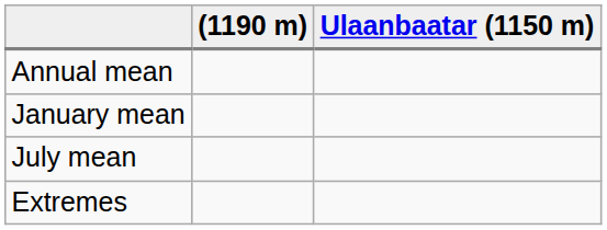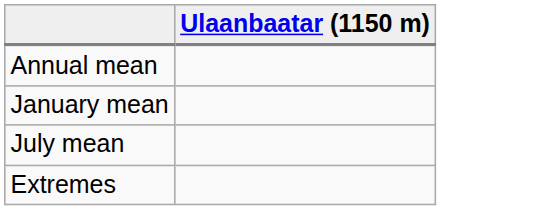 <table class="wikitable">
 <tr>
 <th style="background: #efefef; border-bottom: 2px solid gray;"></th>
-<th style="background: #efefef; border-bottom: 2px solid gray;">(1190 m)</th>
 <th style="background: #efefef; border-bottom: 2px solid gray;"><a href='#'>Ulaanbaatar</a> (1150 m)</th>
 </tr>
 <tr>
 <td>Annual mean</td>
 <td></td>
-<td></td>
 </tr>
 <tr>
 <td>January mean</td>
-<td></td>
 <td></td>
 </tr>
 <tr>
 <td>July mean</td>
 <td></td>
-<td></td>
 </tr>
 <tr>
 <td>Extremes</td>
 <td></td>
-<td></td>
 </tr>
 </table>
